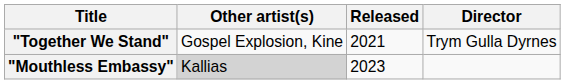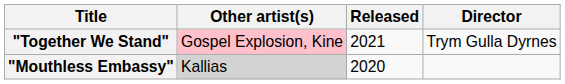 <table class="wikitable plainrowheaders">
 <tr>
 <th scope=col>Title</th>
 <th scope=col>Other artist(s)</th>
 <th scope=col>Released</th>
 <th scope=col>Director</th>
 </tr>
 <tr>
 <th scope=row>"Together We Stand"</th>
-<td>Gospel Explosion, Kine</td>
+<td style="background: pink;">Gospel Explosion, Kine</td>
 <td>2021</td>
 <td>Trym Gulla Dyrnes</td>
 </tr>
 <tr>
 <th scope=row>"Mouthless Embassy"</th>
 <td style="background: lightgrey;">Kallias</td>
-<td>2023</td>
+<td>2020</td>
 <td></td>
 </tr>
 </table>
